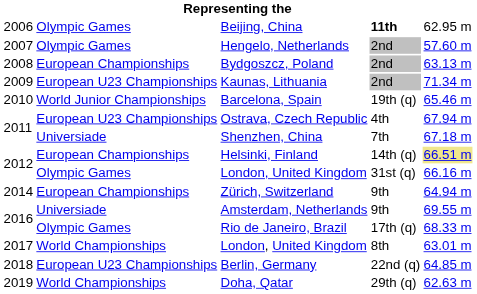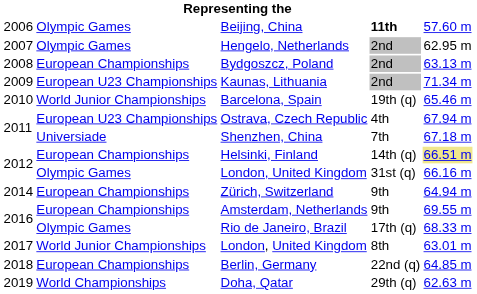 <table>
 <tr>
 <th colspan="5">Representing the </th>
 </tr>
 <tr>
 <td>2006</td>
 <td><a href='#'>Olympic Games</a></td>
 <td><a href='#'>Beijing, China</a></td>
 <td><strong>11th</strong></td>
-<td>62.95 m</td>
+<td><a href='#'>57.60 m</a></td>
 </tr>
 <tr>
 <td>2007</td>
 <td><a href='#'>Olympic Games</a></td>
 <td><a href='#'>Hengelo, Netherlands</a></td>
 <td bgcolor=silver>2nd</td>
-<td><a href='#'>57.60 m</a></td>
+<td>62.95 m</td>
 </tr>
 <tr>
 <td>2008</td>
 <td><a href='#'>European Championships</a></td>
 <td><a href='#'>Bydgoszcz, Poland</a></td>
 <td bgcolor=silver>2nd</td>
 <td><a href='#'>63.13 m</a></td>
 </tr>
 <tr>
 <td>2009</td>
 <td><a href='#'>European U23 Championships</a></td>
 <td><a href='#'>Kaunas, Lithuania</a></td>
 <td bgcolor=silver>2nd</td>
 <td><a href='#'>71.34 m</a></td>
 </tr>
 <tr>
 <td>2010</td>
 <td><a href='#'>World Junior Championships</a></td>
 <td><a href='#'>Barcelona, Spain</a></td>
 <td>19th (q)</td>
 <td><a href='#'>65.46 m</a></td>
 </tr>
 <tr>
 <td rowspan=2>2011</td>
 <td><a href='#'>European U23 Championships</a></td>
 <td><a href='#'>Ostrava, Czech Republic</a></td>
 <td>4th</td>
 <td><a href='#'>67.94 m</a></td>
 </tr>
 <tr>
 <td><a href='#'>Universiade</a></td>
 <td><a href='#'>Shenzhen, China</a></td>
 <td>7th</td>
 <td><a href='#'>67.18 m</a></td>
 </tr>
 <tr>
 <td rowspan=2>2012</td>
 <td><a href='#'>European Championships</a></td>
 <td><a href='#'>Helsinki, Finland</a></td>
 <td>14th (q)</td>
 <td style="background: khaki;"><a href='#'>66.51 m</a></td>
 </tr>
 <tr>
 <td><a href='#'>Olympic Games</a></td>
 <td><a href='#'>London, United Kingdom</a></td>
 <td>31st (q)</td>
 <td><a href='#'>66.16 m</a></td>
 </tr>
 <tr>
 <td>2014</td>
 <td><a href='#'>European Championships</a></td>
 <td><a href='#'>Zürich, Switzerland</a></td>
 <td>9th</td>
 <td><a href='#'>64.94 m</a></td>
 </tr>
 <tr>
 <td rowspan=2>2016</td>
-<td><a href='#'>Universiade</a></td>
+<td><a href='#'>European Championships</a></td>
 <td><a href='#'>Amsterdam, Netherlands</a></td>
 <td>9th</td>
 <td><a href='#'>69.55 m</a></td>
 </tr>
 <tr>
 <td><a href='#'>Olympic Games</a></td>
 <td><a href='#'>Rio de Janeiro, Brazil</a></td>
 <td>17th (q)</td>
 <td><a href='#'>68.33 m</a></td>
 </tr>
 <tr>
 <td>2017</td>
-<td><a href='#'>World Championships</a></td>
+<td><a href='#'>World Junior Championships</a></td>
 <td><a href='#'>London</a>, <a href='#'>United Kingdom</a></td>
 <td>8th</td>
 <td><a href='#'>63.01 m</a></td>
 </tr>
 <tr>
 <td>2018</td>
-<td><a href='#'>European U23 Championships</a></td>
+<td><a href='#'>European Championships</a></td>
 <td><a href='#'>Berlin, Germany</a></td>
 <td>22nd (q)</td>
 <td><a href='#'>64.85 m</a></td>
 </tr>
 <tr>
 <td>2019</td>
 <td><a href='#'>World Championships</a></td>
 <td><a href='#'>Doha, Qatar</a></td>
 <td>29th (q)</td>
 <td><a href='#'>62.63 m</a></td>
 </tr>
 </table>
